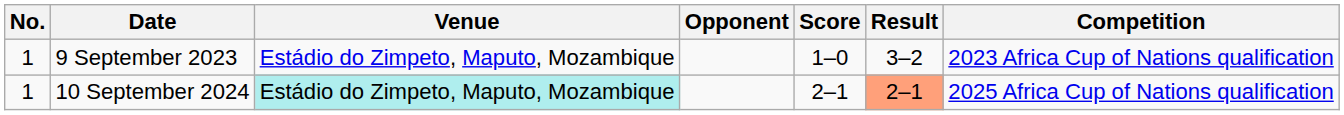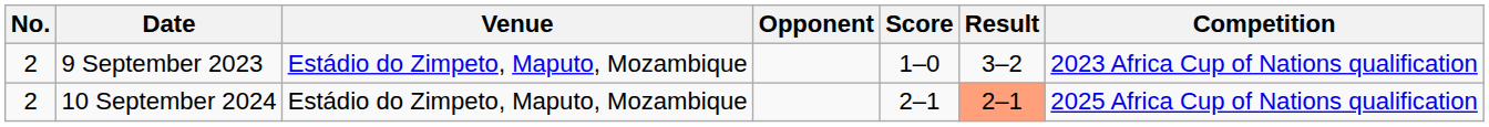 <table class="wikitable sortable">
 <tr>
 <th scope="col">No.</th>
 <th scope="col">Date</th>
 <th scope="col">Venue</th>
 <th scope="col">Opponent</th>
 <th scope="col">Score</th>
 <th scope="col">Result</th>
 <th scope="col">Competition</th>
 </tr>
 <tr>
-<td align="center">1</td>
+<td align="center">2</td>
 <td>9 September 2023</td>
 <td><a href='#'>Estádio do Zimpeto</a>, <a href='#'>Maputo</a>, Mozambique</td>
 <td></td>
 <td align="center">1–0</td>
 <td align="center">3–2</td>
 <td><a href='#'>2023 Africa Cup of Nations qualification</a></td>
 </tr>
 <tr>
-<td align="center">1</td>
+<td align="center">2</td>
 <td>10 September 2024</td>
-<td style="background: paleturquoise;">Estádio do Zimpeto, Maputo, Mozambique</td>
+<td>Estádio do Zimpeto, Maputo, Mozambique</td>
 <td></td>
 <td align="center">2–1</td>
 <td align="center" style="background: lightsalmon;">2–1</td>
 <td><a href='#'>2025 Africa Cup of Nations qualification</a></td>
 </tr>
 </table>
